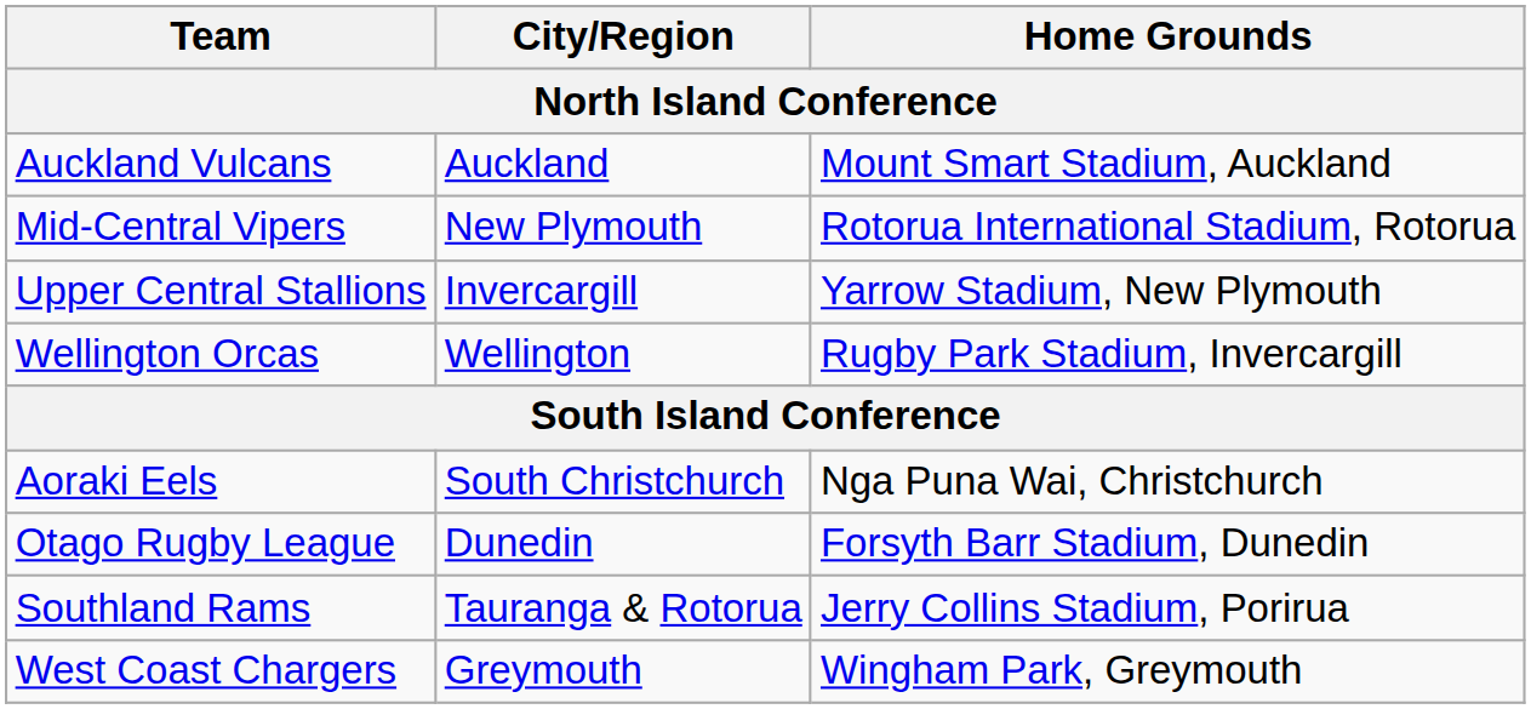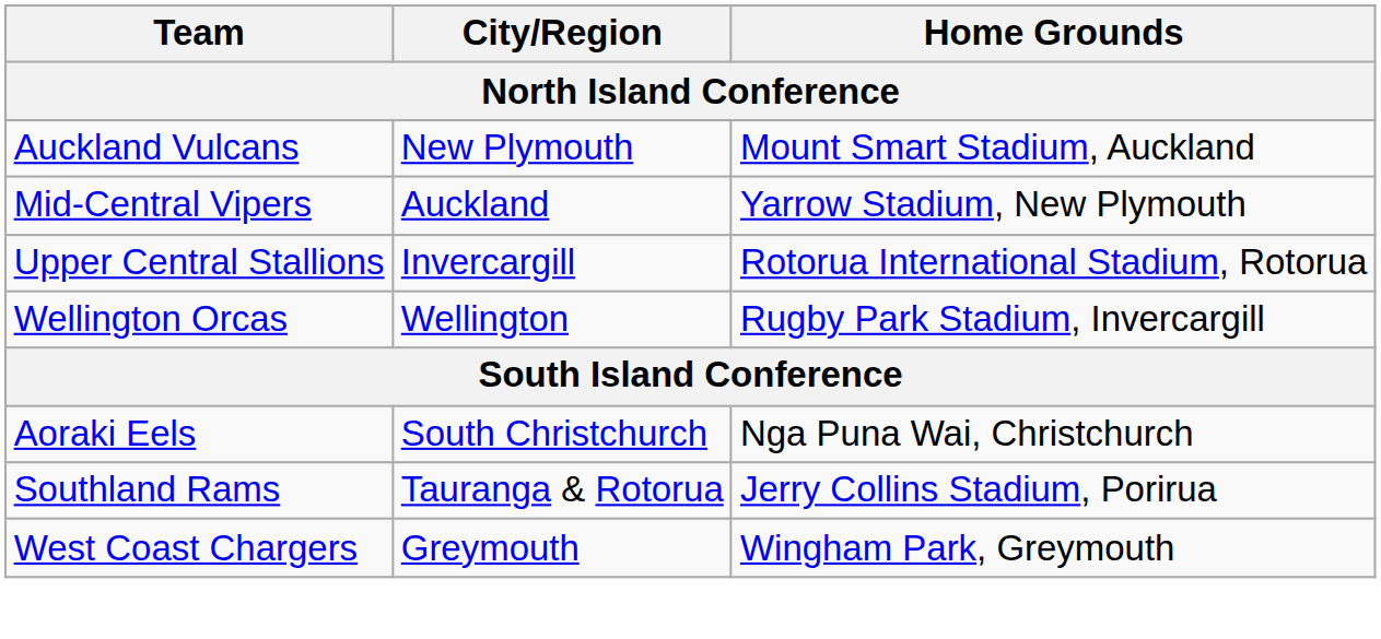 <table class="wikitable sortable">
 <tr>
 <th>Team</th>
 <th>City/Region</th>
 <th>Home Grounds</th>
 </tr>
 <tr>
 <th colspan="3">North Island Conference</th>
 </tr>
 <tr>
 <td> <a href='#'>Auckland Vulcans</a></td>
-<td><a href='#'>Auckland</a></td>
+<td><a href='#'>New Plymouth</a></td>
 <td><a href='#'>Mount Smart Stadium</a>, Auckland</td>
 </tr>
 <tr>
 <td> <a href='#'>Mid-Central Vipers</a></td>
-<td><a href='#'>New Plymouth</a></td>
-<td><a href='#'>Rotorua International Stadium</a>, Rotorua</td>
+<td><a href='#'>Auckland</a></td>
+<td><a href='#'>Yarrow Stadium</a>, New Plymouth</td>
 </tr>
 <tr>
 <td> <a href='#'>Upper Central Stallions</a></td>
 <td><a href='#'>Invercargill</a></td>
-<td><a href='#'>Yarrow Stadium</a>, New Plymouth</td>
+<td><a href='#'>Rotorua International Stadium</a>, Rotorua</td>
 </tr>
 <tr>
 <td> <a href='#'>Wellington Orcas</a></td>
 <td><a href='#'>Wellington</a></td>
 <td><a href='#'>Rugby Park Stadium</a>, Invercargill</td>
 </tr>
 <tr>
 <th colspan="3">South Island Conference</th>
 </tr>
 <tr>
 <td> <a href='#'>Aoraki Eels</a></td>
 <td><a href='#'>South Christchurch</a></td>
 <td>Nga Puna Wai, Christchurch</td>
 </tr>
 <tr>
-<td> <a href='#'>Otago Rugby League</a></td>
-<td><a href='#'>Dunedin</a></td>
-<td><a href='#'>Forsyth Barr Stadium</a>, Dunedin</td>
-</tr>
-<tr>
 <td> <a href='#'>Southland Rams</a></td>
 <td><a href='#'>Tauranga</a> & <a href='#'>Rotorua</a></td>
 <td><a href='#'>Jerry Collins Stadium</a>, Porirua</td>
 </tr>
 <tr>
 <td> <a href='#'>West Coast Chargers</a></td>
 <td><a href='#'>Greymouth</a></td>
 <td><a href='#'>Wingham Park</a>, Greymouth</td>
 </tr>
 </table>
